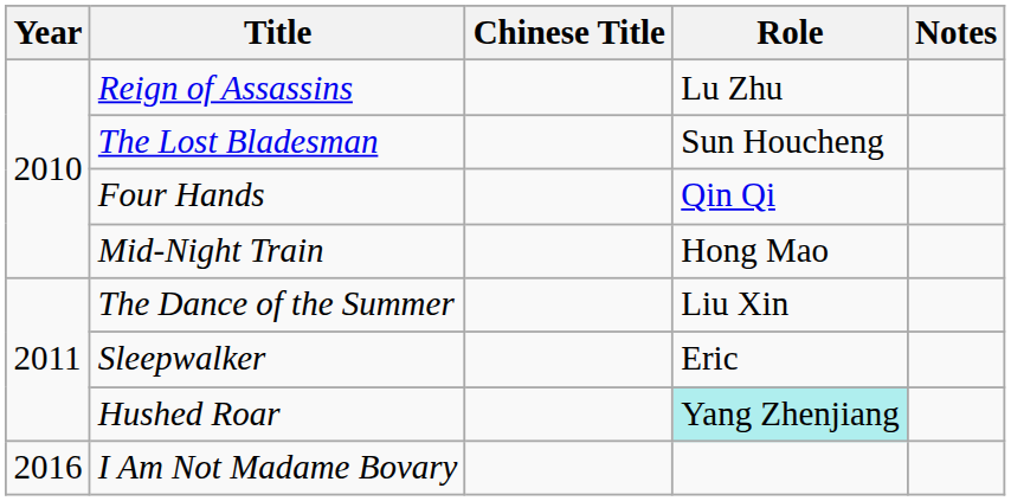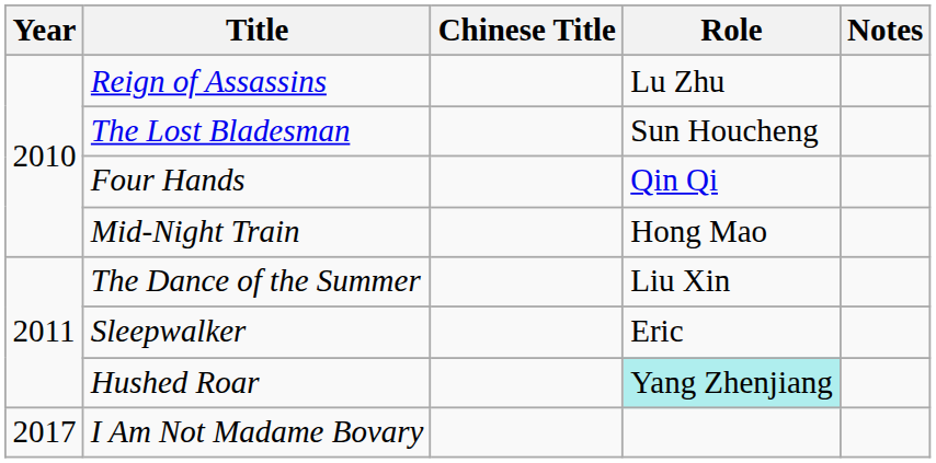 <table class="wikitable">
 <tr>
 <th>Year</th>
 <th>Title</th>
 <th>Chinese Title</th>
 <th>Role</th>
 <th>Notes</th>
 </tr>
 <tr>
 <td rowspan="4">2010</td>
 <td><em><a href='#'>Reign of Assassins</a></em></td>
 <td></td>
 <td>Lu Zhu</td>
 <td></td>
 </tr>
 <tr>
 <td><em><a href='#'>The Lost Bladesman</a></em></td>
 <td></td>
 <td>Sun Houcheng</td>
 <td></td>
 </tr>
 <tr>
 <td><em>Four Hands</em></td>
 <td></td>
 <td><a href='#'>Qin Qi</a></td>
 <td></td>
 </tr>
 <tr>
 <td><em>Mid-Night Train</em></td>
 <td></td>
 <td>Hong Mao</td>
 <td></td>
 </tr>
 <tr>
 <td rowspan="3">2011</td>
 <td><em>The Dance of the Summer</em></td>
 <td></td>
 <td>Liu Xin</td>
 <td></td>
 </tr>
 <tr>
 <td><em>Sleepwalker</em></td>
 <td></td>
 <td>Eric</td>
 <td></td>
 </tr>
 <tr>
 <td><em>Hushed Roar</em></td>
 <td></td>
 <td style="background: paleturquoise;">Yang Zhenjiang</td>
 <td></td>
 </tr>
 <tr>
-<td>2016</td>
+<td>2017</td>
 <td><em>I Am Not Madame Bovary</em></td>
 <td></td>
 <td></td>
 <td></td>
 </tr>
 </table>
